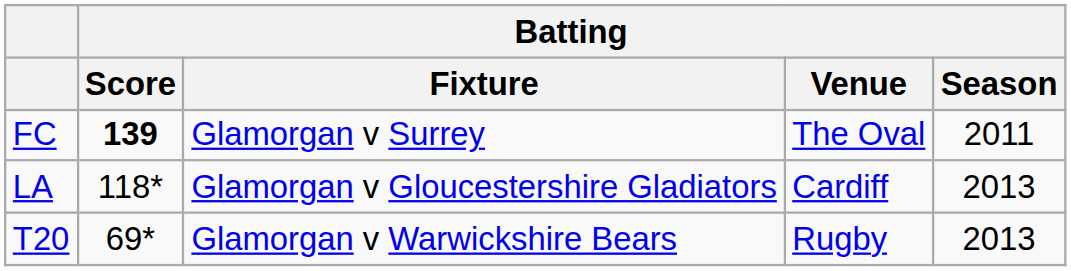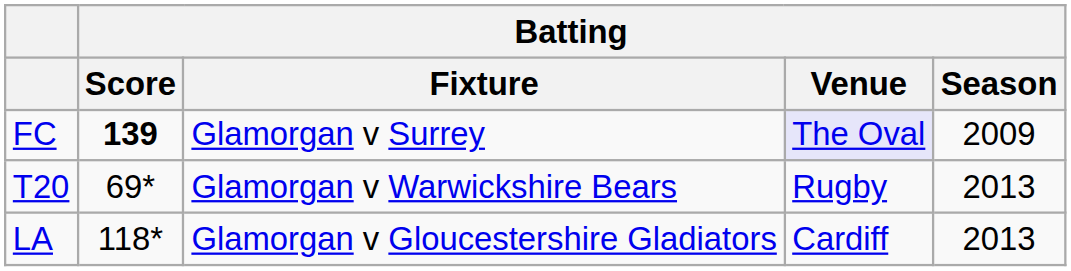 <table class=wikitable style="font-size:90%">
 <tr>
 <th rowspan="1"></th>
 <th colspan="4" rowspan="1">Batting</th>
 </tr>
 <tr>
 <th></th>
 <th>Score</th>
 <th>Fixture</th>
 <th>Venue</th>
 <th>Season</th>
 </tr>
 <tr>
 <td><a href='#'>FC</a></td>
 <td align="center"><strong>139</strong></td>
 <td><a href='#'>Glamorgan</a> v <a href='#'>Surrey</a></td>
-<td><a href='#'>The Oval</a></td>
-<td align="center">2011</td>
+<td style="background: lavender;"><a href='#'>The Oval</a></td>
+<td align="center">2009</td>
+</tr>
+<tr>
+<td><a href='#'>T20</a></td>
+<td align="center">69*</td>
+<td><a href='#'>Glamorgan</a> v <a href='#'>Warwickshire Bears</a></td>
+<td><a href='#'>Rugby</a></td>
+<td align="center">2013</td>
 </tr>
 <tr>
 <td><a href='#'>LA</a></td>
 <td align="center">118*</td>
 <td><a href='#'>Glamorgan</a> v <a href='#'>Gloucestershire Gladiators</a></td>
 <td><a href='#'>Cardiff</a></td>
 <td align="center">2013</td>
 </tr>
-<tr>
-<td><a href='#'>T20</a></td>
-<td align="center">69*</td>
-<td><a href='#'>Glamorgan</a> v <a href='#'>Warwickshire Bears</a></td>
-<td><a href='#'>Rugby</a></td>
-<td align="center">2013</td>
-</tr>
 </table>
